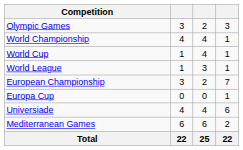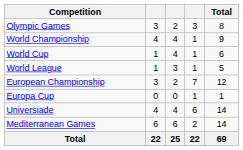 <table class="wikitable" width=30% style="font-size:90%; text-align:center;">
 <tr>
 <th>Competition</th>
 <th></th>
 <th></th>
 <th></th>
+<th>Total</th>
 </tr>
 <tr>
 <td align=left><a href='#'>Olympic Games</a></td>
 <td>3</td>
 <td>2</td>
 <td>3</td>
+<td>8</td>
 </tr>
 <tr>
 <td align=left><a href='#'>World Championship</a></td>
 <td>4</td>
 <td>4</td>
 <td>1</td>
+<td>9</td>
 </tr>
 <tr>
 <td align=left><a href='#'>World Cup</a></td>
 <td>1</td>
 <td>4</td>
 <td>1</td>
+<td>6</td>
 </tr>
 <tr>
 <td align=left><a href='#'>World League</a></td>
 <td>1</td>
 <td>3</td>
 <td>1</td>
+<td>5</td>
 </tr>
 <tr>
 <td align=left><a href='#'>European Championship</a></td>
 <td>3</td>
 <td>2</td>
 <td>7</td>
+<td>12</td>
 </tr>
 <tr>
 <td align=left><a href='#'>Europa Cup</a></td>
 <td>0</td>
 <td>0</td>
+<td>1</td>
 <td>1</td>
 </tr>
 <tr>
 <td align=left><a href='#'>Universiade</a></td>
 <td>4</td>
 <td>4</td>
 <td>6</td>
+<td>14</td>
 </tr>
 <tr>
 <td align=left><a href='#'>Mediterranean Games</a></td>
 <td>6</td>
 <td>6</td>
 <td>2</td>
+<td>14</td>
 </tr>
 <tr>
 <th>Total</th>
 <th>22</th>
 <th>25</th>
 <th>22</th>
+<th>69</th>
 </tr>
 </table>
